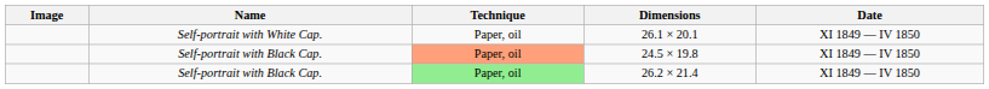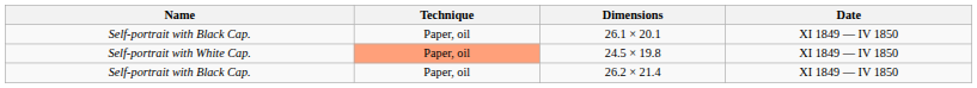 <table class="wikitable sortable" style="width:100%; text-align:center;">
 <tr>
-<th class="unsortable">Image</th>
 <th>Name</th>
 <th style="min-width:6em;">Technique</th>
 <th style="min-width:6em;">Dimensions</th>
 <th class="unsortable">Date</th>
 </tr>
 <tr>
-<td></td>
-<td><em>Self-portrait with White Cap.</em></td>
+<td><em>Self-portrait with Black Cap.</em></td>
 <td>Paper, oil</td>
 <td>26.1 × 20.1</td>
 <td>XI 1849 — IV 1850</td>
 </tr>
 <tr>
-<td></td>
-<td><em>Self-portrait with Black Cap.</em></td>
+<td><em>Self-portrait with White Cap.</em></td>
 <td style="background: lightsalmon;">Paper, oil</td>
 <td>24.5 × 19.8</td>
 <td>XI 1849 — IV 1850</td>
 </tr>
 <tr>
-<td></td>
 <td><em>Self-portrait with Black Cap.</em></td>
-<td style="background: lightgreen;">Paper, oil</td>
+<td>Paper, oil</td>
 <td>26.2 × 21.4</td>
 <td>XI 1849 — IV 1850</td>
 </tr>
 </table>
